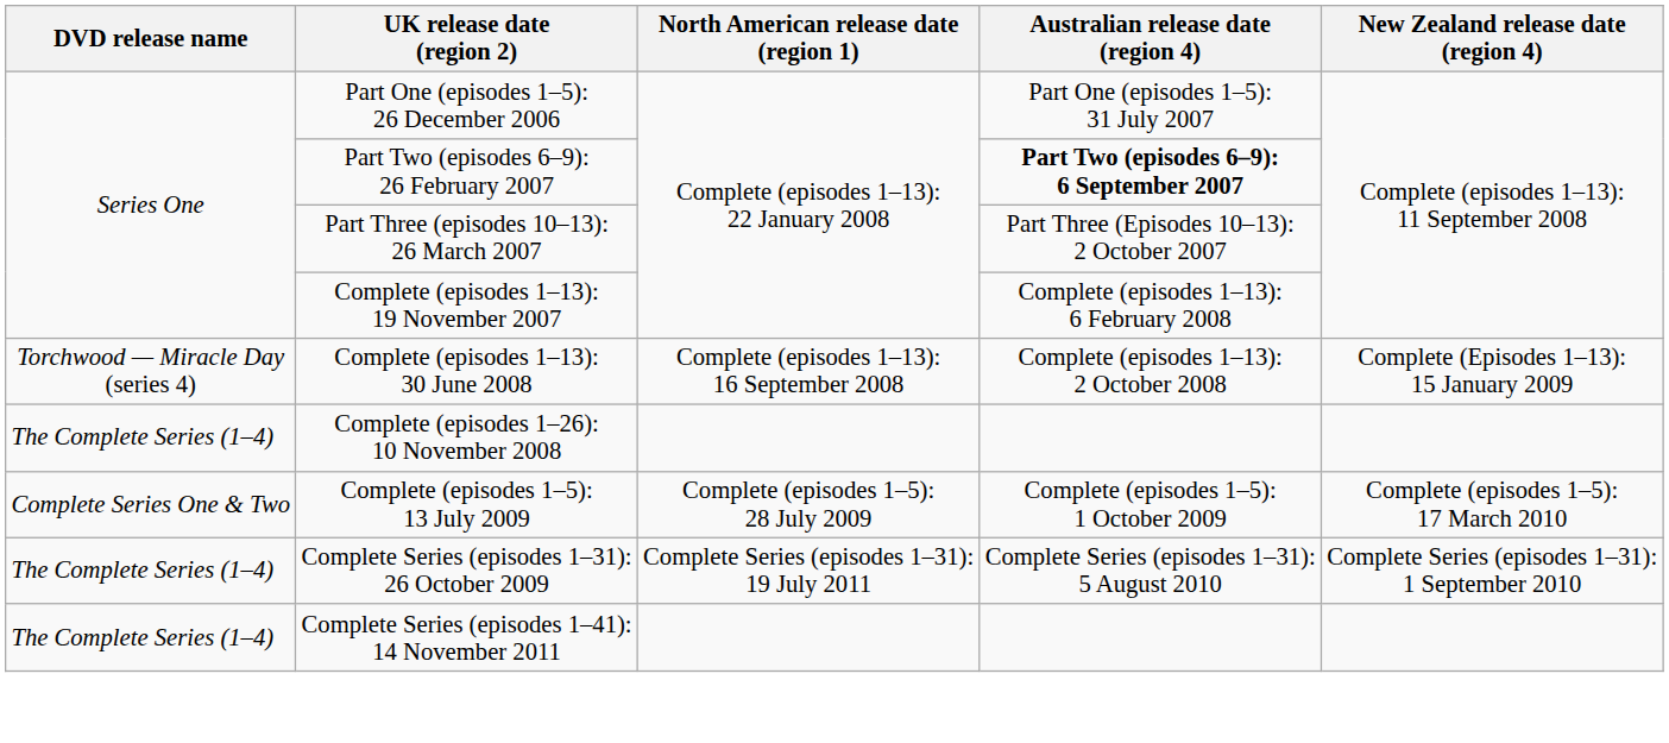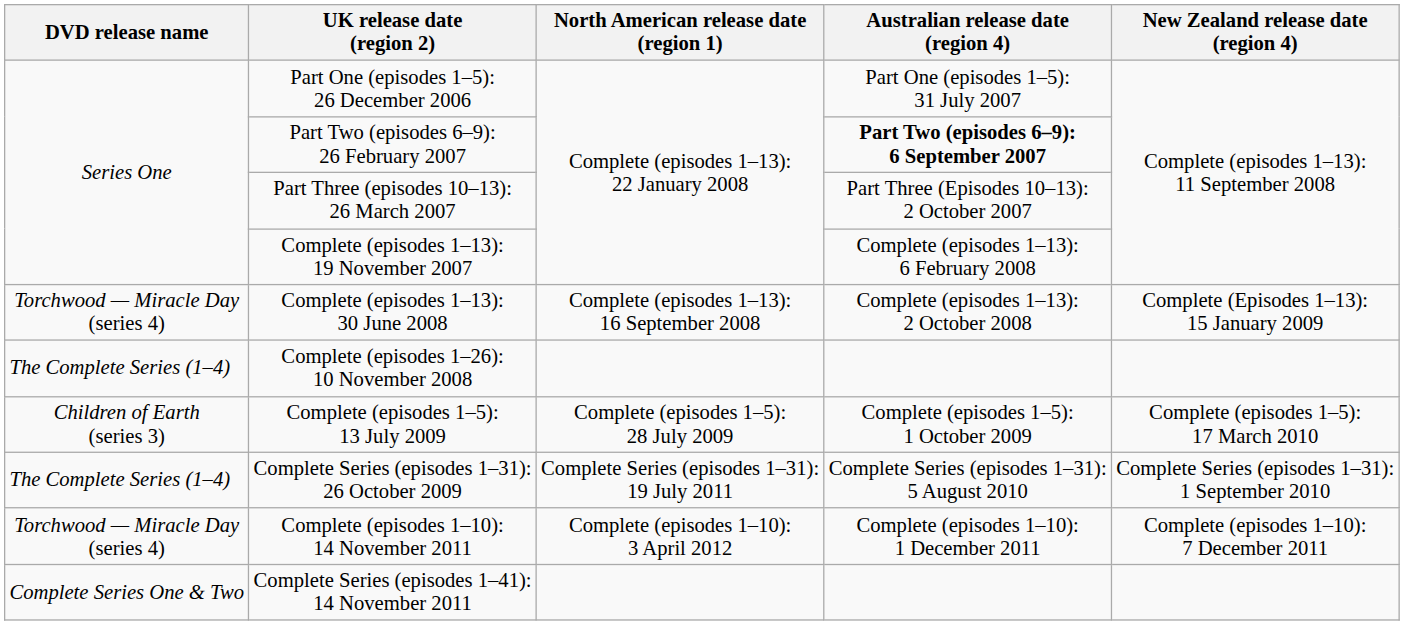 <table class="wikitable">
 <tr>
 <th>DVD release name</th>
 <th>UK release date<br>(region 2)</th>
 <th>North American release date<br>(region 1)</th>
 <th>Australian release date<br>(region 4)</th>
 <th>New Zealand release date<br>(region 4)</th>
 </tr>
 <tr>
 <td rowspan="4" style="text-align:center;"><em>Series One</em></td>
 <td style="text-align:center;">Part One (episodes 1–5):<br>26 December 2006</td>
 <td rowspan="4" style="text-align:center;">Complete (episodes 1–13):<br>22 January 2008</td>
 <td style="text-align:center;">Part One (episodes 1–5):<br>31 July 2007</td>
 <td rowspan="4" style="text-align:center;">Complete (episodes 1–13):<br>11 September 2008</td>
 </tr>
 <tr>
 <td style="text-align:center;">Part Two (episodes 6–9):<br>26 February 2007</td>
 <td style="text-align:center;"><strong>Part Two (episodes 6–9):<br>6 September 2007</strong></td>
 </tr>
 <tr>
 <td style="text-align:center;">Part Three (episodes 10–13):<br>26 March 2007</td>
 <td style="text-align:center;">Part Three (Episodes 10–13):<br>2 October 2007</td>
 </tr>
 <tr>
 <td style="text-align:center;">Complete (episodes 1–13):<br>19 November 2007</td>
 <td style="text-align:center;">Complete (episodes 1–13):<br>6 February 2008</td>
 </tr>
 <tr>
 <td style="text-align:center;"><em>Torchwood — Miracle Day</em><br>(series 4)</td>
 <td style="text-align:center;">Complete (episodes 1–13):<br>30 June 2008</td>
 <td style="text-align:center;">Complete (episodes 1–13):<br>16 September 2008</td>
 <td style="text-align:center;">Complete (episodes 1–13):<br>2 October 2008</td>
 <td style="text-align:center;">Complete (Episodes 1–13):<br>15 January 2009</td>
 </tr>
 <tr>
 <td style="text-align:centre;"><em>The Complete Series (1–4)</em></td>
 <td style="text-align:center;">Complete (episodes 1–26):<br>10 November 2008</td>
 <td style="text-align:center;"></td>
 <td style="text-align:center;"></td>
 <td style="text-align:center;"></td>
 </tr>
 <tr>
-<td style="text-align:center;"><em>Complete Series One & Two</em></td>
+<td style="text-align:center;"><em>Children of Earth</em><br>(series 3)</td>
 <td style="text-align:center;">Complete (episodes 1–5):<br>13 July 2009</td>
 <td style="text-align:center;">Complete (episodes 1–5):<br>28 July 2009</td>
 <td style="text-align:center;">Complete (episodes 1–5):<br>1 October 2009</td>
 <td style="text-align:center;">Complete (episodes 1–5):<br>17 March 2010</td>
 </tr>
 <tr>
 <td style="text-align:centre;"><em>The Complete Series (1–4)</em></td>
 <td style="text-align:center;">Complete Series (episodes 1–31):<br>26 October 2009</td>
 <td style="text-align:center;">Complete Series (episodes 1–31):<br>19 July 2011</td>
 <td style="text-align:center;">Complete Series (episodes 1–31):<br>5 August 2010</td>
 <td style="text-align:center;">Complete Series (episodes 1–31):<br>1 September 2010</td>
 </tr>
 <tr>
-<td style="text-align:centre;"><em>The Complete Series (1–4)</em></td>
+<td style="text-align:center;"><em>Torchwood — Miracle Day</em><br>(series 4)</td>
+<td style="text-align:center;">Complete (episodes 1–10):<br>14 November 2011</td>
+<td style="text-align:center;">Complete (episodes 1–10):<br>3 April 2012</td>
+<td style="text-align:center;">Complete (episodes 1–10):<br>1 December 2011</td>
+<td style="text-align:center;">Complete (episodes 1–10):<br>7 December 2011</td>
+</tr>
+<tr>
+<td style="text-align:center;"><em>Complete Series One & Two</em></td>
 <td style="text-align:center;">Complete Series (episodes 1–41):<br>14 November 2011</td>
 <td style="text-align:center;"></td>
 <td style="text-align:center;"></td>
 <td style="text-align:center;"></td>
 </tr>
 </table>
